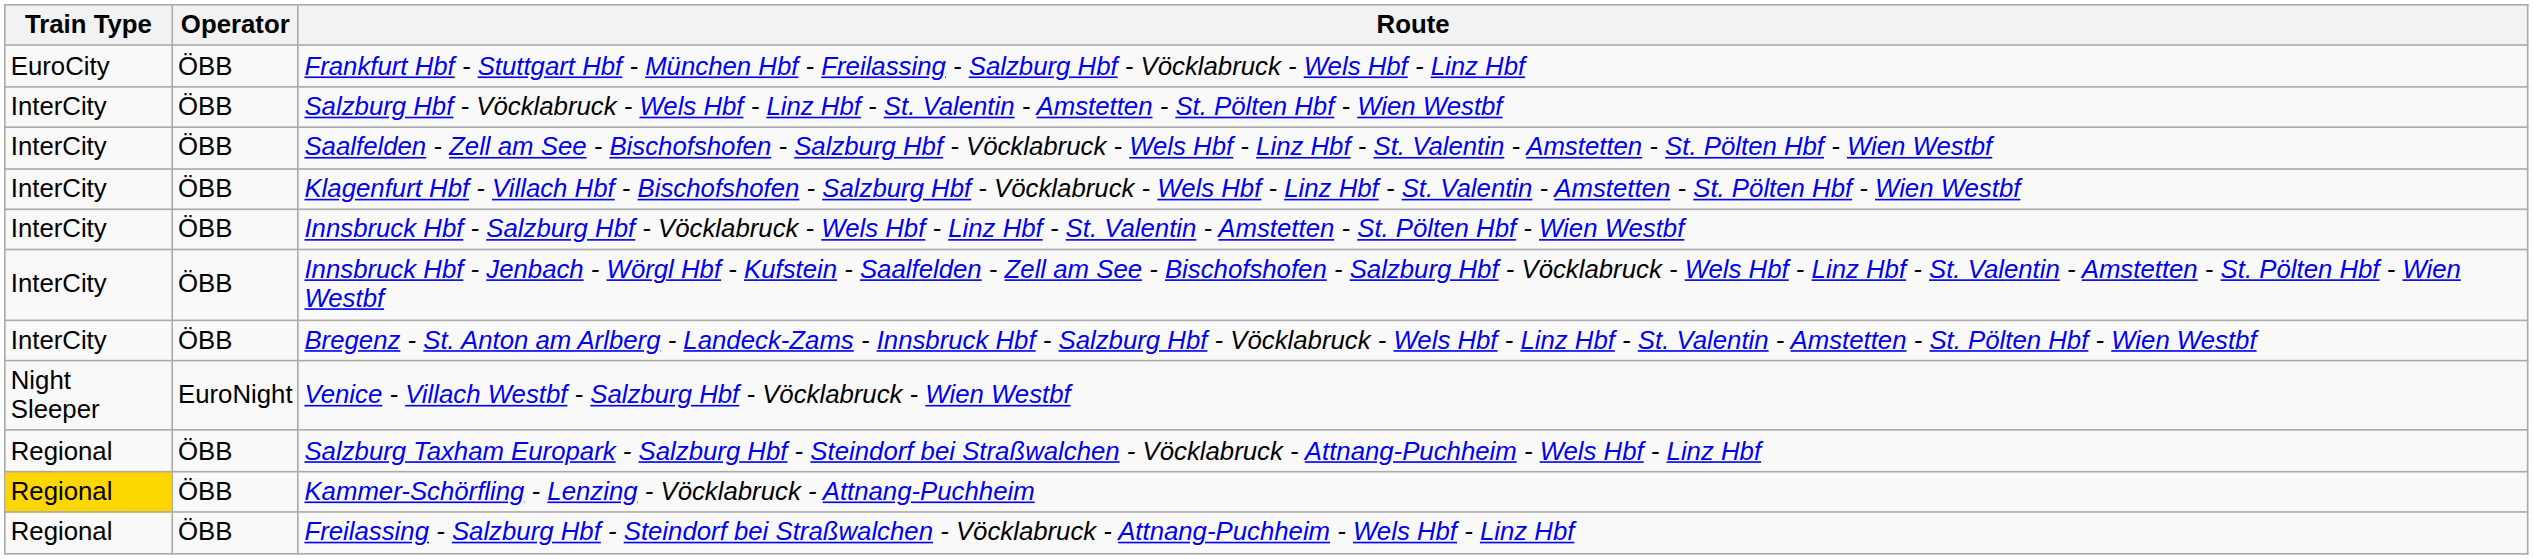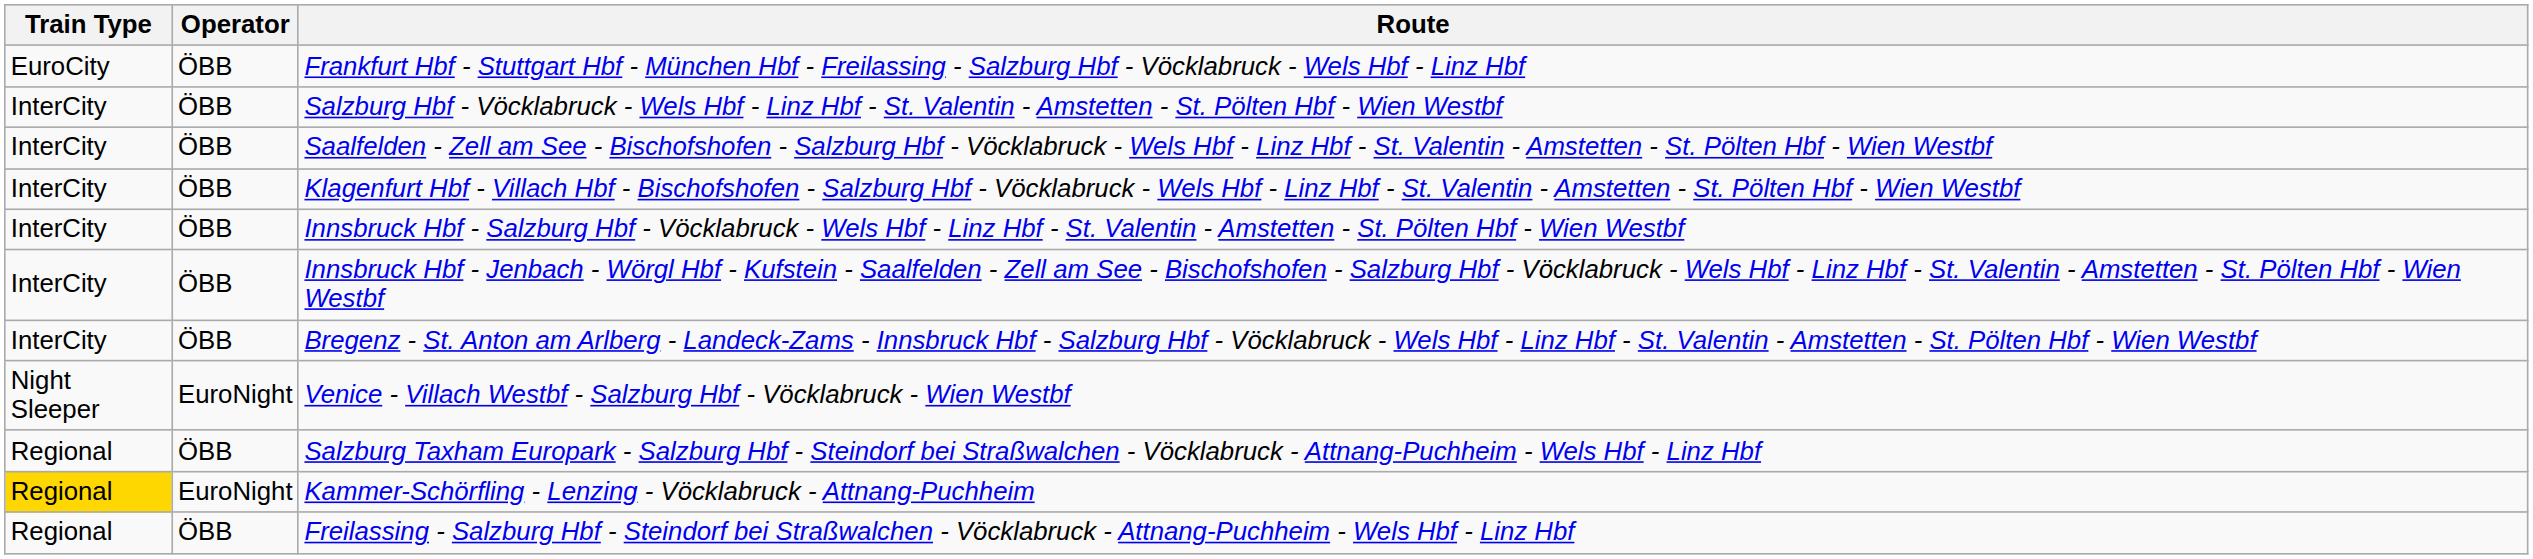 <table class="wikitable vatop">
 <tr>
 <th>Train Type</th>
 <th>Operator</th>
 <th>Route</th>
 </tr>
 <tr>
 <td>EuroCity</td>
 <td>ÖBB</td>
 <td><em><a href='#'>Frankfurt Hbf</a> - <a href='#'>Stuttgart Hbf</a> - <a href='#'>München Hbf</a> - <a href='#'>Freilassing</a> - <a href='#'>Salzburg Hbf</a> - Vöcklabruck - <a href='#'>Wels Hbf</a> - <a href='#'>Linz Hbf</a></em></td>
 </tr>
 <tr>
 <td>InterCity</td>
 <td>ÖBB</td>
 <td><em><a href='#'>Salzburg Hbf</a> - Vöcklabruck - <a href='#'>Wels Hbf</a> - <a href='#'>Linz Hbf</a> - <a href='#'>St. Valentin</a> - <a href='#'>Amstetten</a> - <a href='#'>St. Pölten Hbf</a> - <a href='#'>Wien Westbf</a></em></td>
 </tr>
 <tr>
 <td>InterCity</td>
 <td>ÖBB</td>
 <td><em><a href='#'>Saalfelden</a> - <a href='#'>Zell am See</a> - <a href='#'>Bischofshofen</a> - <a href='#'>Salzburg Hbf</a> - Vöcklabruck - <a href='#'>Wels Hbf</a> - <a href='#'>Linz Hbf</a> - <a href='#'>St. Valentin</a> - <a href='#'>Amstetten</a> - <a href='#'>St. Pölten Hbf</a> - <a href='#'>Wien Westbf</a></em></td>
 </tr>
 <tr>
 <td>InterCity</td>
 <td>ÖBB</td>
 <td><em><a href='#'>Klagenfurt Hbf</a> - <a href='#'>Villach Hbf</a> - <a href='#'>Bischofshofen</a> - <a href='#'>Salzburg Hbf</a> - Vöcklabruck - <a href='#'>Wels Hbf</a> - <a href='#'>Linz Hbf</a> - <a href='#'>St. Valentin</a> - <a href='#'>Amstetten</a> - <a href='#'>St. Pölten Hbf</a> - <a href='#'>Wien Westbf</a></em></td>
 </tr>
 <tr>
 <td>InterCity</td>
 <td>ÖBB</td>
 <td><em><a href='#'>Innsbruck Hbf</a> - <a href='#'>Salzburg Hbf</a> - Vöcklabruck - <a href='#'>Wels Hbf</a> - <a href='#'>Linz Hbf</a> - <a href='#'>St. Valentin</a> - <a href='#'>Amstetten</a> - <a href='#'>St. Pölten Hbf</a> - <a href='#'>Wien Westbf</a></em></td>
 </tr>
 <tr>
 <td>InterCity</td>
 <td>ÖBB</td>
 <td><em><a href='#'>Innsbruck Hbf</a> - <a href='#'>Jenbach</a> - <a href='#'>Wörgl Hbf</a> - <a href='#'>Kufstein</a> - <a href='#'>Saalfelden</a> - <a href='#'>Zell am See</a> - <a href='#'>Bischofshofen</a> - <a href='#'>Salzburg Hbf</a> - Vöcklabruck - <a href='#'>Wels Hbf</a> - <a href='#'>Linz Hbf</a> - <a href='#'>St. Valentin</a> - <a href='#'>Amstetten</a> - <a href='#'>St. Pölten Hbf</a> - <a href='#'>Wien Westbf</a></em></td>
 </tr>
 <tr>
 <td>InterCity</td>
 <td>ÖBB</td>
 <td><em><a href='#'>Bregenz</a> - <a href='#'>St. Anton am Arlberg</a> - <a href='#'>Landeck-Zams</a> - <a href='#'>Innsbruck Hbf</a> - <a href='#'>Salzburg Hbf</a> - Vöcklabruck - <a href='#'>Wels Hbf</a> - <a href='#'>Linz Hbf</a> - <a href='#'>St. Valentin</a> - <a href='#'>Amstetten</a> - <a href='#'>St. Pölten Hbf</a> - <a href='#'>Wien Westbf</a></em></td>
 </tr>
 <tr>
 <td>Night Sleeper</td>
 <td>EuroNight</td>
 <td><em><a href='#'>Venice</a> - <a href='#'>Villach Westbf</a> - <a href='#'>Salzburg Hbf</a> - Vöcklabruck - <a href='#'>Wien Westbf</a></em></td>
 </tr>
 <tr>
 <td>Regional</td>
 <td>ÖBB</td>
 <td><em><a href='#'>Salzburg Taxham Europark</a> - <a href='#'>Salzburg Hbf</a> - <a href='#'>Steindorf bei Straßwalchen</a> - Vöcklabruck - <a href='#'>Attnang-Puchheim</a> - <a href='#'>Wels Hbf</a> - <a href='#'>Linz Hbf</a></em></td>
 </tr>
 <tr>
 <td style="background: gold;">Regional</td>
-<td>ÖBB</td>
+<td>EuroNight</td>
 <td><em><a href='#'>Kammer-Schörfling</a> - <a href='#'>Lenzing</a> - Vöcklabruck - <a href='#'>Attnang-Puchheim</a></em></td>
 </tr>
 <tr>
 <td>Regional</td>
 <td>ÖBB</td>
 <td><em><a href='#'>Freilassing</a> - <a href='#'>Salzburg Hbf</a> - <a href='#'>Steindorf bei Straßwalchen</a> - Vöcklabruck - <a href='#'>Attnang-Puchheim</a> - <a href='#'>Wels Hbf</a> - <a href='#'>Linz Hbf</a></em></td>
 </tr>
 </table>
